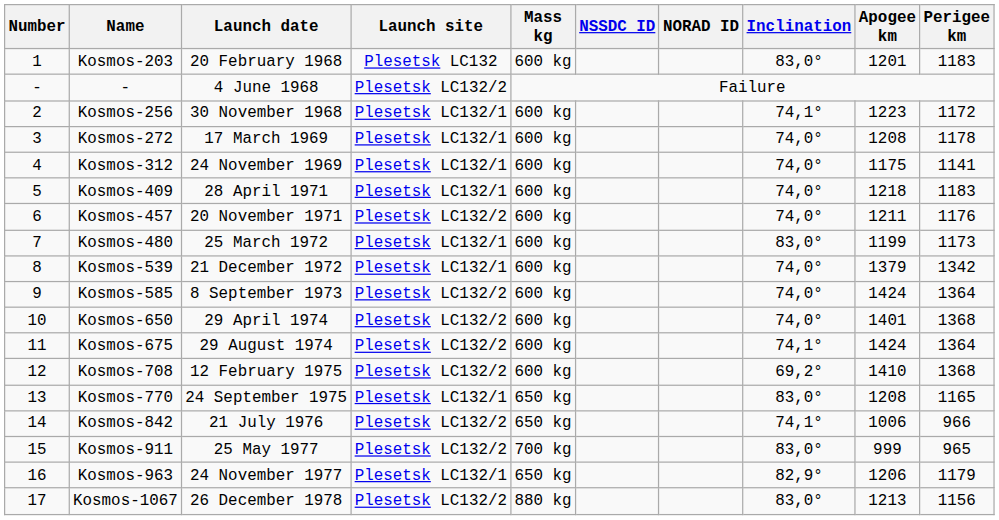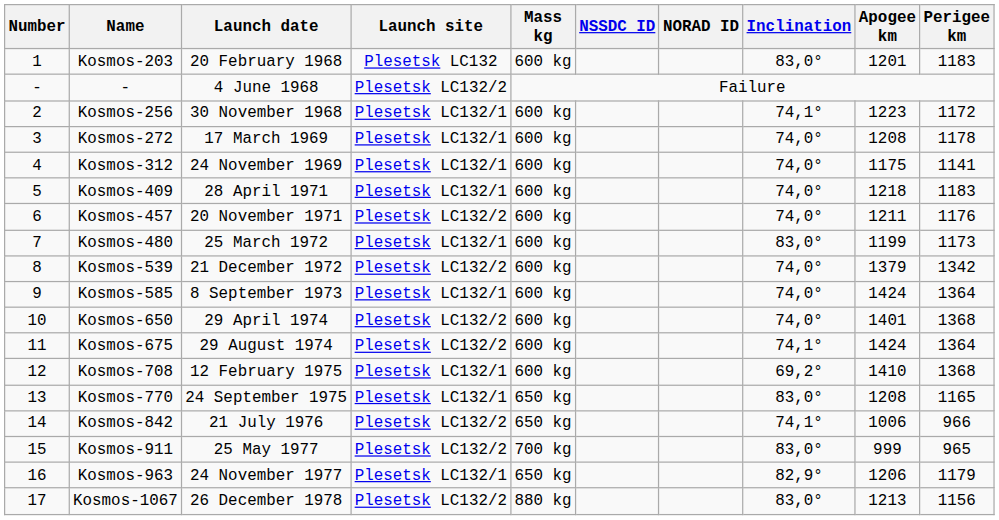 <table class="wikitable" valign="top" style="text-align:center">
 <tr>
 <th>Number</th>
 <th>Name</th>
 <th>Launch date</th>
 <th>Launch site</th>
 <th>Mass<br>kg</th>
 <th><a href='#'>NSSDC ID</a></th>
 <th>NORAD ID</th>
 <th><a href='#'>Inclination</a></th>
 <th>Apogee<br>km</th>
 <th>Perigee<br>km</th>
 </tr>
 <tr>
 <td>1</td>
 <td>Kosmos-203</td>
 <td>20 February 1968</td>
 <td><a href='#'>Plesetsk</a> LC132</td>
 <td>600 kg</td>
 <td></td>
 <td></td>
 <td>83,0°</td>
 <td>1201</td>
 <td>1183</td>
 </tr>
 <tr>
 <td>-</td>
 <td>-</td>
 <td>4 June 1968</td>
 <td><a href='#'>Plesetsk</a> LC132/2</td>
 <td colspan="6">Failure</td>
 </tr>
 <tr>
 <td>2</td>
 <td>Kosmos-256</td>
 <td>30 November 1968</td>
 <td><a href='#'>Plesetsk</a> LC132/1</td>
 <td>600 kg</td>
 <td></td>
 <td></td>
 <td>74,1°</td>
 <td>1223</td>
 <td>1172</td>
 </tr>
 <tr>
 <td>3</td>
 <td>Kosmos-272</td>
 <td>17 March 1969</td>
 <td><a href='#'>Plesetsk</a> LC132/1</td>
 <td>600 kg</td>
 <td></td>
 <td></td>
 <td>74,0°</td>
 <td>1208</td>
 <td>1178</td>
 </tr>
 <tr>
 <td>4</td>
 <td>Kosmos-312</td>
 <td>24 November 1969</td>
 <td><a href='#'>Plesetsk</a> LC132/1</td>
 <td>600 kg</td>
 <td></td>
 <td></td>
 <td>74,0°</td>
 <td>1175</td>
 <td>1141</td>
 </tr>
 <tr>
 <td>5</td>
 <td>Kosmos-409</td>
 <td>28 April 1971</td>
 <td><a href='#'>Plesetsk</a> LC132/1</td>
 <td>600 kg</td>
 <td></td>
 <td></td>
 <td>74,0°</td>
 <td>1218</td>
 <td>1183</td>
 </tr>
 <tr>
 <td>6</td>
 <td>Kosmos-457</td>
 <td>20 November 1971</td>
 <td><a href='#'>Plesetsk</a> LC132/2</td>
 <td>600 kg</td>
 <td></td>
 <td></td>
 <td>74,0°</td>
 <td>1211</td>
 <td>1176</td>
 </tr>
 <tr>
 <td>7</td>
 <td>Kosmos-480</td>
 <td>25 March 1972</td>
 <td><a href='#'>Plesetsk</a> LC132/1</td>
 <td>600 kg</td>
 <td></td>
 <td></td>
 <td>83,0°</td>
 <td>1199</td>
 <td>1173</td>
 </tr>
 <tr>
 <td>8</td>
 <td>Kosmos-539</td>
 <td>21 December 1972</td>
-<td><a href='#'>Plesetsk</a> LC132/1</td>
+<td><a href='#'>Plesetsk</a> LC132/2</td>
 <td>600 kg</td>
 <td></td>
 <td></td>
 <td>74,0°</td>
 <td>1379</td>
 <td>1342</td>
 </tr>
 <tr>
 <td>9</td>
 <td>Kosmos-585</td>
 <td>8 September 1973</td>
-<td><a href='#'>Plesetsk</a> LC132/2</td>
+<td><a href='#'>Plesetsk</a> LC132/1</td>
 <td>600 kg</td>
 <td></td>
 <td></td>
 <td>74,0°</td>
 <td>1424</td>
 <td>1364</td>
 </tr>
 <tr>
 <td>10</td>
 <td>Kosmos-650</td>
 <td>29 April 1974</td>
 <td><a href='#'>Plesetsk</a> LC132/2</td>
 <td>600 kg</td>
 <td></td>
 <td></td>
 <td>74,0°</td>
 <td>1401</td>
 <td>1368</td>
 </tr>
 <tr>
 <td>11</td>
 <td>Kosmos-675</td>
 <td>29 August 1974</td>
 <td><a href='#'>Plesetsk</a> LC132/2</td>
 <td>600 kg</td>
 <td></td>
 <td></td>
 <td>74,1°</td>
 <td>1424</td>
 <td>1364</td>
 </tr>
 <tr>
 <td>12</td>
 <td>Kosmos-708</td>
 <td>12 February 1975</td>
-<td><a href='#'>Plesetsk</a> LC132/2</td>
+<td><a href='#'>Plesetsk</a> LC132/1</td>
 <td>600 kg</td>
 <td></td>
 <td></td>
 <td>69,2°</td>
 <td>1410</td>
 <td>1368</td>
 </tr>
 <tr>
 <td>13</td>
 <td>Kosmos-770</td>
 <td>24 September 1975</td>
 <td><a href='#'>Plesetsk</a> LC132/1</td>
 <td>650 kg</td>
 <td></td>
 <td></td>
 <td>83,0°</td>
 <td>1208</td>
 <td>1165</td>
 </tr>
 <tr>
 <td>14</td>
 <td>Kosmos-842</td>
 <td>21 July 1976</td>
 <td><a href='#'>Plesetsk</a> LC132/2</td>
 <td>650 kg</td>
 <td></td>
 <td></td>
 <td>74,1°</td>
 <td>1006</td>
 <td>966</td>
 </tr>
 <tr>
 <td>15</td>
 <td>Kosmos-911</td>
 <td>25 May 1977</td>
 <td><a href='#'>Plesetsk</a> LC132/2</td>
 <td>700 kg</td>
 <td></td>
 <td></td>
 <td>83,0°</td>
 <td>999</td>
 <td>965</td>
 </tr>
 <tr>
 <td>16</td>
 <td>Kosmos-963</td>
 <td>24 November 1977</td>
 <td><a href='#'>Plesetsk</a> LC132/1</td>
 <td>650 kg</td>
 <td></td>
 <td></td>
 <td>82,9°</td>
 <td>1206</td>
 <td>1179</td>
 </tr>
 <tr>
 <td>17</td>
 <td>Kosmos-1067</td>
 <td>26 December 1978</td>
 <td><a href='#'>Plesetsk</a> LC132/2</td>
 <td>880 kg</td>
 <td></td>
 <td></td>
 <td>83,0°</td>
 <td>1213</td>
 <td>1156</td>
 </tr>
 </table>
